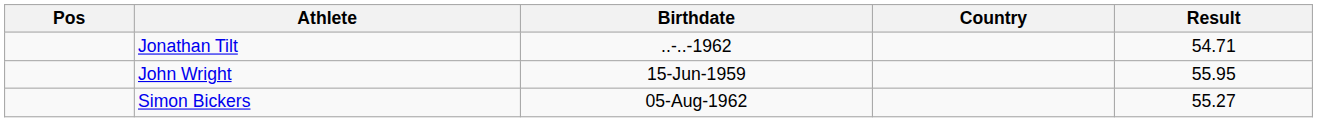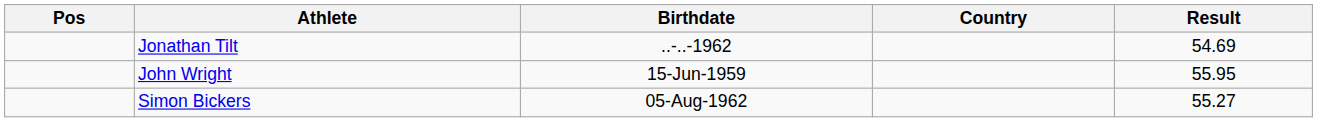 <table class="wikitable"  style="text-align:center; width:60%;">
 <tr>
 <th>Pos</th>
 <th>Athlete</th>
 <th>Birthdate</th>
 <th>Country</th>
 <th>Result</th>
 </tr>
 <tr>
 <td align=center></td>
 <td align=left><a href='#'>Jonathan Tilt</a></td>
 <td>..-..-1962</td>
 <td align=left></td>
-<td>54.71</td>
+<td>54.69</td>
 </tr>
 <tr>
 <td align=center></td>
 <td align=left><a href='#'>John Wright</a></td>
 <td>15-Jun-1959</td>
 <td align=left></td>
 <td>55.95</td>
 </tr>
 <tr>
 <td align=center></td>
 <td align=left><a href='#'>Simon Bickers</a></td>
 <td>05-Aug-1962</td>
 <td align=left></td>
 <td>55.27</td>
 </tr>
 </table>
